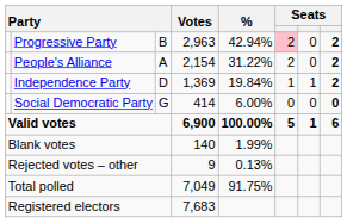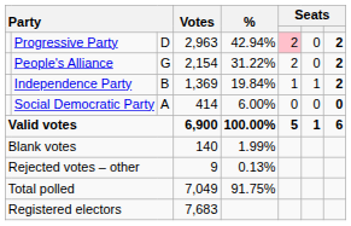 <table class="wikitable" border="1" style="text-align:right;">
 <tr>
 <th style="text-align:left;" valign=bottom rowspan=2 colspan=3>Party</th>
 <th align=center valign=bottom rowspan=2 width="50">Votes</th>
 <th align=center valign=bottom rowspan=2 width="50">%</th>
 <th colspan=3>Seats</th>
 </tr>
 <tr>
 <th align=center valign=bottom width="20"><small></small></th>
 <th align=center valign=bottom width="20"><small><a href='#'></a></small></th>
 <th align=center valign=bottom width="20"><small></small></th>
 </tr>
 <tr>
 <td></td>
 <td align=left><a href='#'>Progressive Party</a></td>
-<td align=left>B</td>
+<td align=left>D</td>
 <td>2,963</td>
 <td>42.94%</td>
 <td style="background: pink;">2</td>
 <td>0</td>
 <td><strong>2</strong></td>
 </tr>
 <tr>
 <td></td>
 <td align=left><a href='#'>People's Alliance</a></td>
-<td align=left>A</td>
+<td align=left>G</td>
 <td>2,154</td>
 <td>31.22%</td>
 <td>2</td>
 <td>0</td>
 <td><strong>2</strong></td>
 </tr>
 <tr>
 <td></td>
 <td align=left><a href='#'>Independence Party</a></td>
-<td align=left>D</td>
+<td align=left>B</td>
 <td>1,369</td>
 <td>19.84%</td>
 <td>1</td>
 <td>1</td>
 <td><strong>2</strong></td>
 </tr>
 <tr>
 <td></td>
 <td align=left><a href='#'>Social Democratic Party</a></td>
-<td align=left>G</td>
+<td align=left>A</td>
 <td>414</td>
 <td>6.00%</td>
 <td>0</td>
 <td>0</td>
 <td><strong>0</strong></td>
 </tr>
 <tr style="font-weight:bold">
 <td align=left colspan=3>Valid votes</td>
 <td>6,900</td>
 <td>100.00%</td>
 <td>5</td>
 <td>1</td>
 <td>6</td>
 </tr>
 <tr>
 <td align=left colspan=3>Blank votes</td>
 <td>140</td>
 <td>1.99%</td>
 <td></td>
 <td></td>
 <td></td>
 </tr>
 <tr>
 <td align=left colspan=3>Rejected votes – other</td>
 <td>9</td>
 <td>0.13%</td>
 <td></td>
 <td></td>
 <td></td>
 </tr>
 <tr>
 <td align=left colspan=3>Total polled</td>
 <td>7,049</td>
 <td>91.75%</td>
 <td></td>
 <td></td>
 <td></td>
 </tr>
 <tr>
 <td align=left colspan=3>Registered electors</td>
 <td>7,683</td>
 <td></td>
 <td></td>
 <td></td>
 <td></td>
 </tr>
 </table>
